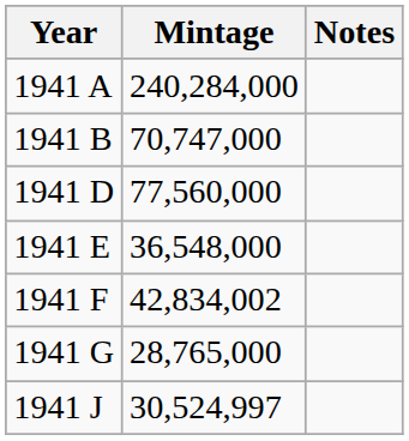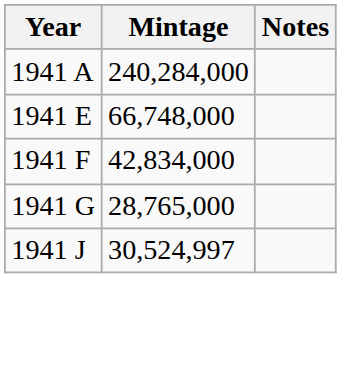 <table class="wikitable">
 <tr>
 <th scope="col">Year</th>
 <th scope="col">Mintage</th>
 <th scope="col">Notes</th>
 </tr>
 <tr>
 <td>1941 A</td>
 <td>240,284,000</td>
 <td></td>
 </tr>
 <tr>
-<td>1941 B</td>
-<td>70,747,000</td>
-<td></td>
-</tr>
-<tr>
-<td>1941 D</td>
-<td>77,560,000</td>
-<td></td>
-</tr>
-<tr>
 <td>1941 E</td>
-<td>36,548,000</td>
+<td>66,748,000</td>
 <td></td>
 </tr>
 <tr>
 <td>1941 F</td>
-<td>42,834,002</td>
+<td>42,834,000</td>
 <td></td>
 </tr>
 <tr>
 <td>1941 G</td>
 <td>28,765,000</td>
 <td></td>
 </tr>
 <tr>
 <td>1941 J</td>
 <td>30,524,997</td>
 <td></td>
 </tr>
 </table>
